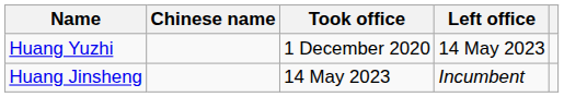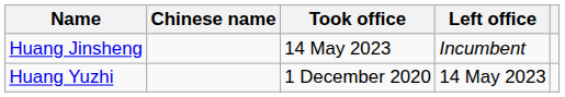 <table class="wikitable">
 <tr>
 <th>Name</th>
 <th>Chinese name</th>
 <th>Took office</th>
 <th>Left office</th>
 <th></th>
 </tr>
 <tr>
+<td><a href='#'>Huang Jinsheng</a></td>
+<td></td>
+<td>14 May 2023</td>
+<td><em>Incumbent</em></td>
+<td></td>
+</tr>
+<tr>
 <td><a href='#'>Huang Yuzhi</a></td>
 <td></td>
 <td>1 December 2020</td>
 <td>14 May 2023</td>
 <td></td>
 </tr>
-<tr>
-<td><a href='#'>Huang Jinsheng</a></td>
-<td></td>
-<td>14 May 2023</td>
-<td><em>Incumbent</em></td>
-<td></td>
-</tr>
 </table>
